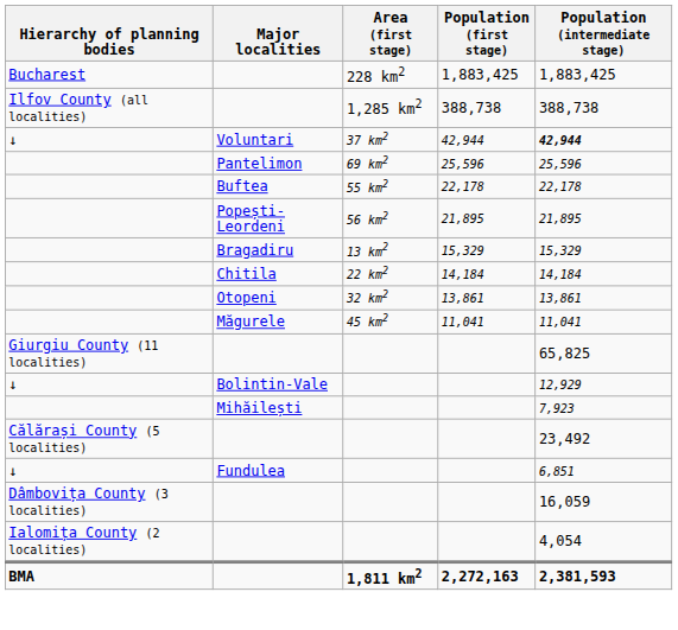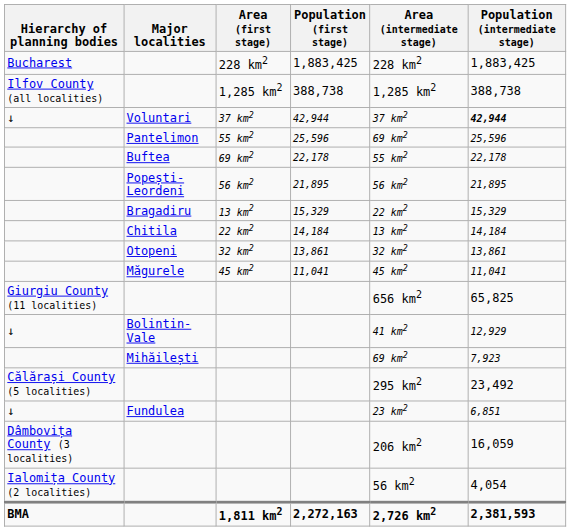 <table class="wikitable">
 <tr>
 <th valign=bottom>Hierarchy of planning bodies</th>
 <th valign=bottom>Major localities</th>
 <th valign=bottom>Area<br><small>(first stage)</small></th>
 <th valign=bottom>Population<br><small>(first stage)</small></th>
+<th valign=bottom>Area<br><small>(intermediate stage)</small></th>
 <th valign=bottom>Population<br><small>(intermediate stage)</small></th>
 </tr>
 <tr>
 <td><a href='#'>Bucharest</a></td>
 <td></td>
 <td>228 km<sup>2</sup></td>
 <td>1,883,425</td>
+<td>228 km<sup>2</sup></td>
 <td>1,883,425</td>
 </tr>
 <tr>
 <td><a href='#'>Ilfov County</a> <small>(all localities)</small></td>
 <td></td>
 <td>1,285 km<sup>2</sup></td>
 <td>388,738</td>
+<td>1,285 km<sup>2</sup></td>
 <td>388,738</td>
 </tr>
 <tr>
 <td>↓</td>
 <td><a href='#'>Voluntari</a></td>
 <td><small><em>37 km<sup>2</sup></em></small></td>
 <td><small><em>42,944</em></small></td>
+<td><small><em>37 km<sup>2</sup></em></small></td>
 <td><strong><small><em>42,944</em></small></strong></td>
 </tr>
 <tr>
 <td></td>
 <td><a href='#'>Pantelimon</a></td>
+<td><small><em>55 km<sup>2</sup></em></small></td>
+<td><small><em>25,596</em></small></td>
 <td><small><em>69 km<sup>2</sup></em></small></td>
-<td><small><em>25,596</em></small></td>
 <td><small><em>25,596</em></small></td>
 </tr>
 <tr>
 <td></td>
 <td><a href='#'>Buftea</a></td>
+<td><small><em>69 km<sup>2</sup></em></small></td>
+<td><small><em>22,178</em></small></td>
 <td><small><em>55 km<sup>2</sup></em></small></td>
-<td><small><em>22,178</em></small></td>
 <td><small><em>22,178</em></small></td>
 </tr>
 <tr>
 <td></td>
 <td><a href='#'>Popești-Leordeni</a></td>
 <td><small><em>56 km<sup>2</sup></em></small></td>
 <td><small><em>21,895</em></small></td>
+<td><small><em>56 km<sup>2</sup></em></small></td>
 <td><small><em>21,895</em></small></td>
 </tr>
 <tr>
 <td></td>
 <td><a href='#'>Bragadiru</a></td>
 <td><small><em>13 km<sup>2</sup></em></small></td>
 <td><small><em>15,329</em></small></td>
+<td><small><em>22 km<sup>2</sup></em></small></td>
 <td><small><em>15,329</em></small></td>
 </tr>
 <tr>
 <td></td>
 <td><a href='#'>Chitila</a></td>
 <td><small><em>22 km<sup>2</sup></em></small></td>
 <td><small><em>14,184</em></small></td>
+<td><small><em>13 km<sup>2</sup></em></small></td>
 <td><small><em>14,184</em></small></td>
 </tr>
 <tr>
 <td></td>
 <td><a href='#'>Otopeni</a></td>
 <td><small><em>32 km<sup>2</sup></em></small></td>
 <td><small><em>13,861</em></small></td>
+<td><small><em>32 km<sup>2</sup></em></small></td>
 <td><small><em>13,861</em></small></td>
 </tr>
 <tr>
 <td></td>
 <td><a href='#'>Măgurele</a></td>
 <td><small><em>45 km<sup>2</sup></em></small></td>
 <td><small><em>11,041</em></small></td>
+<td><small><em>45 km<sup>2</sup></em></small></td>
 <td><small><em>11,041</em></small></td>
 </tr>
 <tr>
 <td><a href='#'>Giurgiu County</a> <small>(11 localities)</small></td>
 <td></td>
 <td></td>
 <td></td>
+<td>656 km<sup>2</sup></td>
 <td>65,825</td>
 </tr>
 <tr>
 <td>↓</td>
 <td><a href='#'>Bolintin-Vale</a></td>
 <td></td>
 <td></td>
+<td><small><em>41 km<sup>2</sup></em></small></td>
 <td><small><em>12,929</em></small></td>
 </tr>
 <tr>
 <td></td>
 <td><a href='#'>Mihăilești</a></td>
 <td></td>
 <td></td>
+<td><small><em>69 km<sup>2</sup></em></small></td>
 <td><small><em>7,923</em></small></td>
 </tr>
 <tr>
 <td><a href='#'>Călărași County</a> <small>(5 localities)</small></td>
 <td></td>
 <td></td>
 <td></td>
+<td>295 km<sup>2</sup></td>
 <td>23,492</td>
 </tr>
 <tr>
 <td>↓</td>
 <td><a href='#'>Fundulea</a></td>
 <td></td>
 <td></td>
+<td><small><em>23 km<sup>2</sup></em></small></td>
 <td><small><em>6,851</em></small></td>
 </tr>
 <tr>
 <td><a href='#'>Dâmbovița County</a> <small>(3 localities)</small></td>
 <td></td>
 <td></td>
 <td></td>
+<td>206 km<sup>2</sup></td>
 <td>16,059</td>
 </tr>
 <tr>
 <td><a href='#'>Ialomița County</a> <small>(2 localities)</small></td>
 <td></td>
 <td></td>
 <td></td>
+<td>56 km<sup>2</sup></td>
 <td>4,054</td>
 </tr>
 <tr>
 <td style="border-top:3px solid gray;"><strong>BMA</strong></td>
 <td style="border-top:3px solid gray;"></td>
 <td style="border-top:3px solid gray;"><strong>1,811 km<sup>2</sup></strong></td>
 <td style="border-top:3px solid gray;"><strong>2,272,163</strong></td>
+<td style="border-top:3px solid gray;"><strong>2,726 km<sup>2</sup></strong></td>
 <td style="border-top:3px solid gray;"><strong>2,381,593</strong></td>
 </tr>
 </table>
